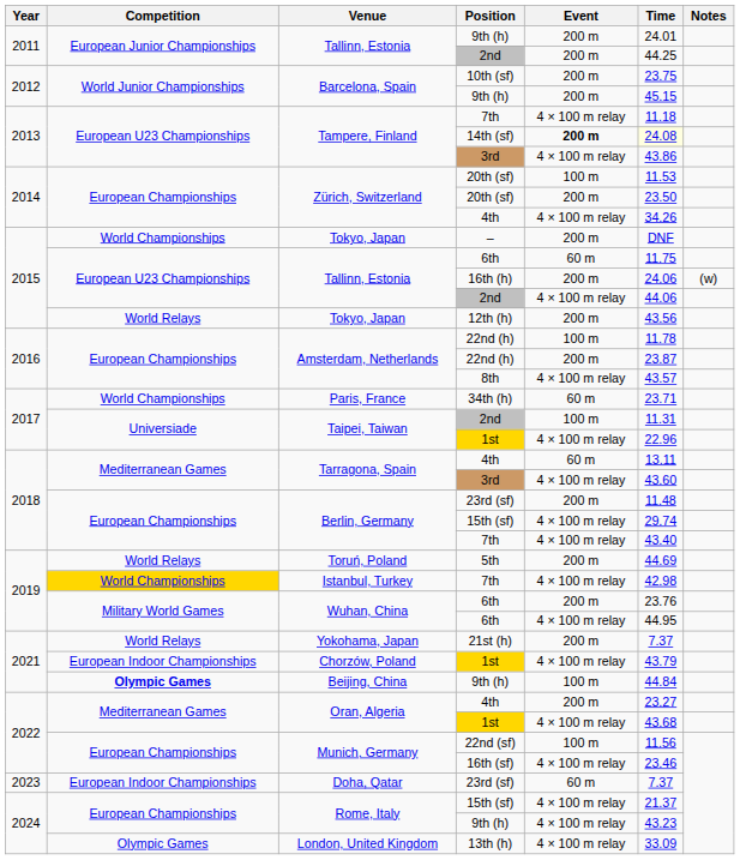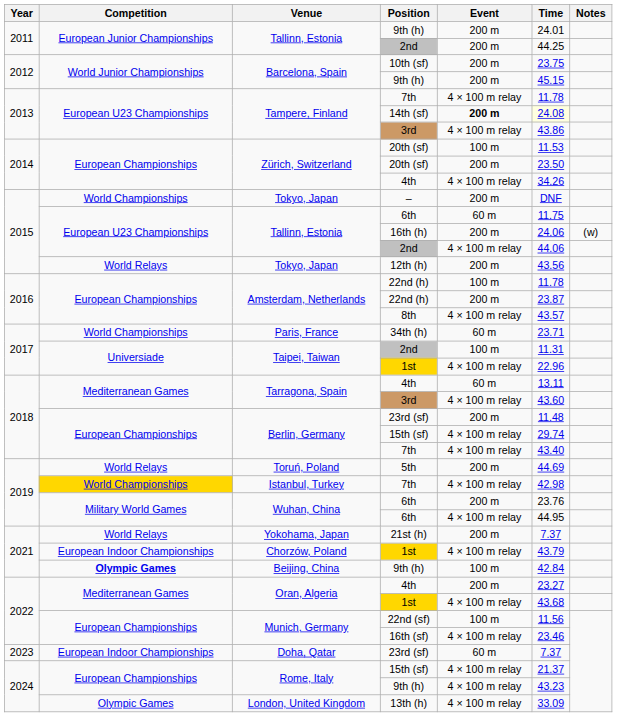 <table class="wikitable sortable" width=65% style="font-size:90%; text-align:center;">
 <tr>
 <th>Year</th>
 <th>Competition</th>
 <th>Venue</th>
 <th>Position</th>
 <th>Event</th>
 <th>Time</th>
 <th>Notes</th>
 </tr>
 <tr>
 <td rowspan=2>2011</td>
 <td rowspan=2><a href='#'>European Junior Championships</a></td>
 <td rowspan=2><a href='#'>Tallinn, Estonia</a></td>
 <td>9th (h)</td>
 <td>200 m</td>
 <td>24.01</td>
 <td></td>
 </tr>
 <tr>
 <td bgcolor=silver>2nd</td>
 <td>200 m</td>
 <td>44.25</td>
 <td></td>
 </tr>
 <tr>
 <td rowspan=2>2012</td>
 <td rowspan=2><a href='#'>World Junior Championships</a></td>
 <td rowspan=2><a href='#'>Barcelona, Spain</a></td>
 <td>10th (sf)</td>
 <td>200 m</td>
 <td><a href='#'>23.75</a></td>
 <td></td>
 </tr>
 <tr>
 <td>9th (h)</td>
 <td>200 m</td>
 <td><a href='#'>45.15</a></td>
 <td></td>
 </tr>
 <tr>
 <td rowspan=3>2013</td>
 <td rowspan=3><a href='#'>European U23 Championships</a></td>
 <td rowspan=3><a href='#'>Tampere, Finland</a></td>
 <td>7th</td>
 <td>4 × 100 m relay</td>
-<td><a href='#'>11.18</a></td>
+<td><a href='#'>11.78</a></td>
 <td></td>
 </tr>
 <tr>
 <td>14th (sf)</td>
 <td><strong>200 m</strong></td>
 <td style="background: lightyellow;"><a href='#'>24.08</a></td>
 <td></td>
 </tr>
 <tr>
 <td bgcolor=cc9966>3rd</td>
 <td>4 × 100 m relay</td>
 <td><a href='#'>43.86</a></td>
 <td></td>
 </tr>
 <tr>
 <td rowspan=3>2014</td>
 <td rowspan=3><a href='#'>European Championships</a></td>
 <td rowspan=3><a href='#'>Zürich, Switzerland</a></td>
 <td>20th (sf)</td>
 <td>100 m</td>
 <td><a href='#'>11.53</a></td>
 <td></td>
 </tr>
 <tr>
 <td>20th (sf)</td>
 <td>200 m</td>
 <td><a href='#'>23.50</a></td>
 <td></td>
 </tr>
 <tr>
 <td>4th</td>
 <td>4 × 100 m relay</td>
 <td><a href='#'>34.26</a></td>
 <td></td>
 </tr>
 <tr>
 <td rowspan=5>2015</td>
 <td><a href='#'>World Championships</a></td>
 <td><a href='#'>Tokyo, Japan</a></td>
 <td>–</td>
 <td>200 m</td>
 <td><a href='#'>DNF</a></td>
 <td></td>
 </tr>
 <tr>
 <td rowspan=3><a href='#'>European U23 Championships</a></td>
 <td rowspan=3><a href='#'>Tallinn, Estonia</a></td>
 <td>6th</td>
 <td>60 m</td>
 <td><a href='#'>11.75</a></td>
 <td></td>
 </tr>
 <tr>
 <td>16th (h)</td>
 <td>200 m</td>
 <td><a href='#'>24.06</a></td>
 <td>(w)</td>
 </tr>
 <tr>
 <td bgcolor=silver>2nd</td>
 <td>4 × 100 m relay</td>
 <td><a href='#'>44.06</a></td>
 <td></td>
 </tr>
 <tr>
 <td><a href='#'>World Relays</a></td>
 <td><a href='#'>Tokyo, Japan</a></td>
 <td>12th (h)</td>
 <td>200 m</td>
 <td><a href='#'>43.56</a></td>
 <td></td>
 </tr>
 <tr>
 <td rowspan=3>2016</td>
 <td rowspan=3><a href='#'>European Championships</a></td>
 <td rowspan=3><a href='#'>Amsterdam, Netherlands</a></td>
 <td>22nd (h)</td>
 <td>100 m</td>
 <td><a href='#'>11.78</a></td>
 <td></td>
 </tr>
 <tr>
 <td>22nd (h)</td>
 <td>200 m</td>
 <td><a href='#'>23.87</a></td>
 <td></td>
 </tr>
 <tr>
 <td>8th</td>
 <td>4 × 100 m relay</td>
 <td><a href='#'>43.57</a></td>
 <td></td>
 </tr>
 <tr>
 <td rowspan=3>2017</td>
 <td><a href='#'>World Championships</a></td>
 <td><a href='#'>Paris, France</a></td>
 <td>34th (h)</td>
 <td>60 m</td>
 <td><a href='#'>23.71</a></td>
 <td></td>
 </tr>
 <tr>
 <td rowspan=2><a href='#'>Universiade</a></td>
 <td rowspan=2><a href='#'>Taipei, Taiwan</a></td>
 <td bgcolor=silver>2nd</td>
 <td>100 m</td>
 <td><a href='#'>11.31</a></td>
 <td></td>
 </tr>
 <tr>
 <td bgcolor=gold>1st</td>
 <td>4 × 100 m relay</td>
 <td><a href='#'>22.96</a></td>
 <td></td>
 </tr>
 <tr>
 <td rowspan=5>2018</td>
 <td rowspan=2><a href='#'>Mediterranean Games</a></td>
 <td rowspan=2><a href='#'>Tarragona, Spain</a></td>
 <td>4th</td>
 <td>60 m</td>
 <td><a href='#'>13.11</a></td>
 <td></td>
 </tr>
 <tr>
 <td bgcolor=cc9966>3rd</td>
 <td>4 × 100 m relay</td>
 <td><a href='#'>43.60</a></td>
 <td></td>
 </tr>
 <tr>
 <td rowspan=3><a href='#'>European Championships</a></td>
 <td rowspan=3><a href='#'>Berlin, Germany</a></td>
 <td>23rd (sf)</td>
 <td>200 m</td>
 <td><a href='#'>11.48</a></td>
 <td></td>
 </tr>
 <tr>
 <td>15th (sf)</td>
 <td>4 × 100 m relay</td>
 <td><a href='#'>29.74</a></td>
 <td></td>
 </tr>
 <tr>
 <td>7th</td>
 <td>4 × 100 m relay</td>
 <td><a href='#'>43.40</a></td>
 <td></td>
 </tr>
 <tr>
 <td rowspan=4>2019</td>
 <td><a href='#'>World Relays</a></td>
 <td><a href='#'>Toruń, Poland</a></td>
 <td>5th</td>
 <td>200 m</td>
 <td><a href='#'>44.69</a></td>
 <td></td>
 </tr>
 <tr>
 <td style="background: gold;"><a href='#'>World Championships</a></td>
 <td><a href='#'>Istanbul, Turkey</a></td>
 <td>7th</td>
 <td>4 × 100 m relay</td>
 <td><a href='#'>42.98</a></td>
 <td></td>
 </tr>
 <tr>
 <td rowspan=2><a href='#'>Military World Games</a></td>
 <td rowspan=2><a href='#'>Wuhan, China</a></td>
 <td>6th</td>
 <td>200 m</td>
 <td>23.76</td>
 <td></td>
 </tr>
 <tr>
 <td>6th</td>
 <td>4 × 100 m relay</td>
 <td>44.95</td>
 <td></td>
 </tr>
 <tr>
 <td rowspan=3>2021</td>
 <td><a href='#'>World Relays</a></td>
 <td><a href='#'>Yokohama, Japan</a></td>
 <td>21st (h)</td>
 <td>200 m</td>
 <td><a href='#'>7.37</a></td>
 <td></td>
 </tr>
 <tr>
 <td><a href='#'>European Indoor Championships</a></td>
 <td><a href='#'>Chorzów, Poland</a></td>
 <td bgcolor=gold>1st</td>
 <td>4 × 100 m relay</td>
 <td><a href='#'>43.79</a></td>
 <td></td>
 </tr>
 <tr>
 <td><strong><a href='#'>Olympic Games</a></strong></td>
 <td><a href='#'>Beijing, China</a></td>
 <td>9th (h)</td>
 <td>100 m</td>
-<td><a href='#'>44.84</a></td>
+<td><a href='#'>42.84</a></td>
 <td></td>
 </tr>
 <tr>
 <td rowspan=4>2022</td>
 <td rowspan=2><a href='#'>Mediterranean Games</a></td>
 <td rowspan=2><a href='#'>Oran, Algeria</a></td>
 <td>4th</td>
 <td>200 m</td>
 <td><a href='#'>23.27</a></td>
 <td></td>
 </tr>
 <tr>
 <td bgcolor=gold>1st</td>
 <td>4 × 100 m relay</td>
 <td><a href='#'>43.68</a></td>
 <td></td>
 </tr>
 <tr>
 <td rowspan=2><a href='#'>European Championships</a></td>
 <td rowspan=2><a href='#'>Munich, Germany</a></td>
 <td>22nd (sf)</td>
 <td>100 m</td>
 <td><a href='#'>11.56</a></td>
 </tr>
 <tr>
 <td>16th (sf)</td>
 <td>4 × 100 m relay</td>
 <td><a href='#'>23.46</a></td>
 </tr>
 <tr>
 <td>2023</td>
 <td><a href='#'>European Indoor Championships</a></td>
 <td><a href='#'>Doha, Qatar</a></td>
 <td>23rd (sf)</td>
 <td>60 m</td>
 <td><a href='#'>7.37</a></td>
 </tr>
 <tr>
 <td rowspan=3>2024</td>
 <td rowspan=2><a href='#'>European Championships</a></td>
 <td rowspan=2><a href='#'>Rome, Italy</a></td>
 <td>15th (sf)</td>
 <td>4 × 100 m relay</td>
 <td><a href='#'>21.37</a></td>
 </tr>
 <tr>
 <td>9th (h)</td>
 <td>4 × 100 m relay</td>
 <td><a href='#'>43.23</a></td>
 </tr>
 <tr>
 <td><a href='#'>Olympic Games</a></td>
 <td><a href='#'>London, United Kingdom</a></td>
 <td>13th (h)</td>
 <td>4 × 100 m relay</td>
 <td><a href='#'>33.09</a></td>
 </tr>
 </table>
